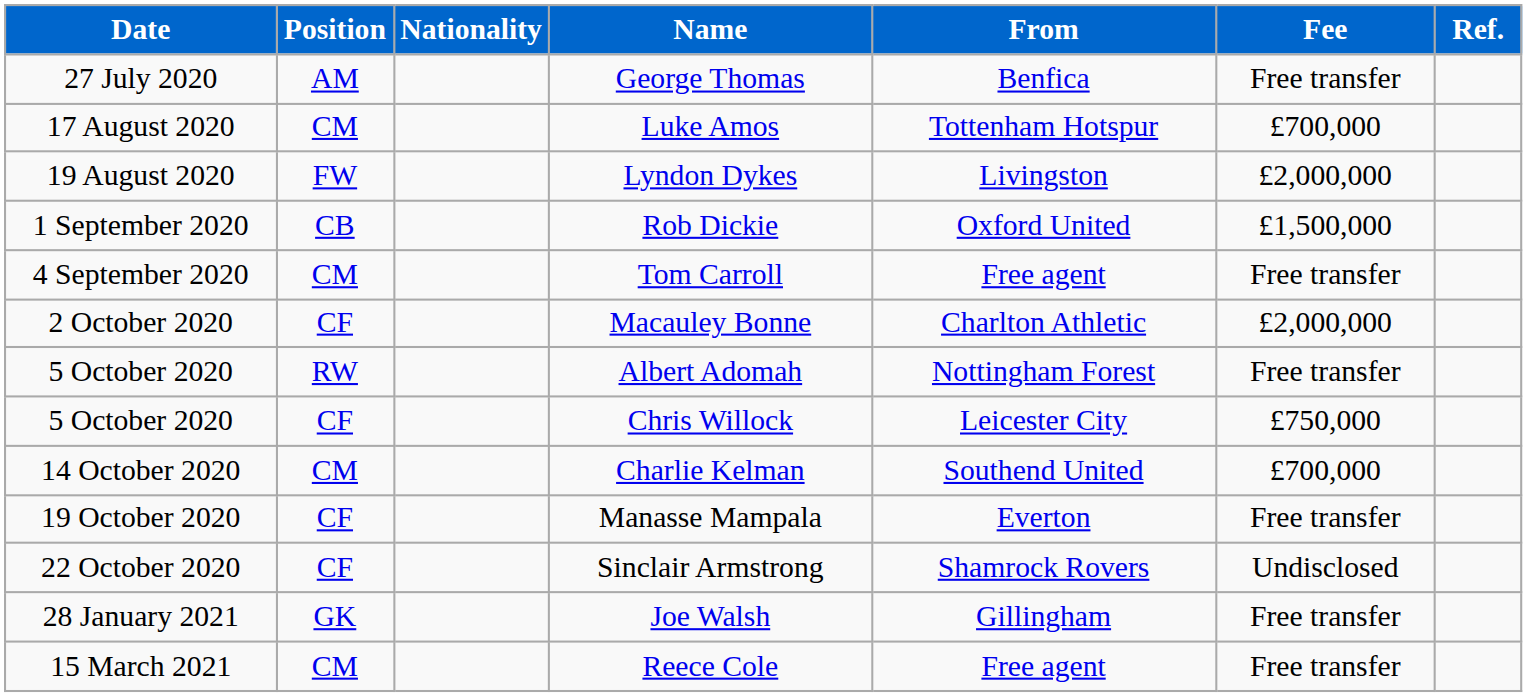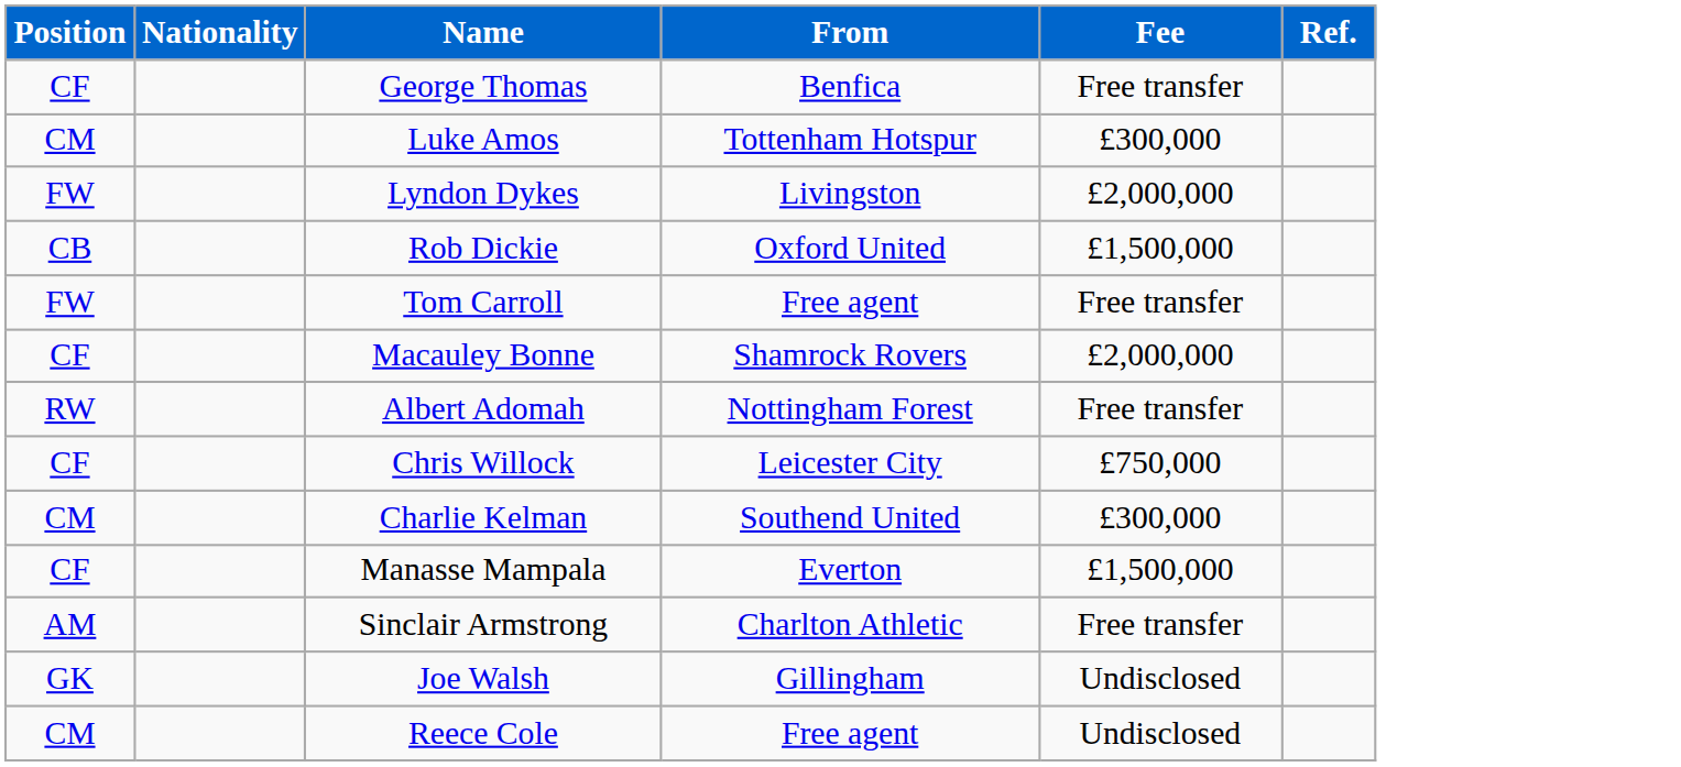 <table class="wikitable" style="text-align:center; font-size:90%; ">
 <tr>
-<th style="background:#0066CC; color:#FFFFFF; width:125px;">Date</th>
 <th style="background:#0066CC; color:#FFFFFF; width:50px;">Position</th>
 <th style="background:#0066CC; color:#FFFFFF; width:50px;">Nationality</th>
 <th style="background:#0066CC; color:#FFFFFF; width:150px;">Name</th>
 <th style="background:#0066CC; color:#FFFFFF; width:160px;">From</th>
 <th style="background:#0066CC; color:#FFFFFF; width:100px;">Fee</th>
 <th style="background:#0066CC; color:#FFFFFF; width:35px;">Ref.</th>
 </tr>
 <tr>
-<td>27 July 2020</td>
-<td><a href='#'>AM</a></td>
+<td><a href='#'>CF</a></td>
 <td></td>
 <td><a href='#'>George Thomas</a></td>
 <td> <a href='#'>Benfica</a></td>
 <td>Free transfer</td>
 <td></td>
 </tr>
 <tr>
-<td>17 August 2020</td>
 <td><a href='#'>CM</a></td>
 <td></td>
 <td><a href='#'>Luke Amos</a></td>
 <td> <a href='#'>Tottenham Hotspur</a></td>
-<td>£700,000</td>
+<td>£300,000</td>
 <td></td>
 </tr>
 <tr>
-<td>19 August 2020</td>
 <td><a href='#'>FW</a></td>
 <td></td>
 <td><a href='#'>Lyndon Dykes</a></td>
 <td> <a href='#'>Livingston</a></td>
 <td>£2,000,000</td>
 <td></td>
 </tr>
 <tr>
-<td>1 September 2020</td>
 <td><a href='#'>CB</a></td>
 <td></td>
 <td><a href='#'>Rob Dickie</a></td>
 <td> <a href='#'>Oxford United</a></td>
 <td>£1,500,000</td>
 <td></td>
 </tr>
 <tr>
-<td>4 September 2020</td>
-<td><a href='#'>CM</a></td>
+<td><a href='#'>FW</a></td>
 <td></td>
 <td><a href='#'>Tom Carroll</a></td>
 <td> <a href='#'>Free agent</a></td>
 <td>Free transfer</td>
 <td></td>
 </tr>
 <tr>
-<td>2 October 2020</td>
 <td><a href='#'>CF</a></td>
 <td></td>
 <td><a href='#'>Macauley Bonne</a></td>
-<td> <a href='#'>Charlton Athletic</a></td>
+<td> <a href='#'>Shamrock Rovers</a></td>
 <td>£2,000,000</td>
 <td></td>
 </tr>
 <tr>
-<td>5 October 2020</td>
 <td><a href='#'>RW</a></td>
 <td></td>
 <td><a href='#'>Albert Adomah</a></td>
 <td> <a href='#'>Nottingham Forest</a></td>
 <td>Free transfer</td>
 <td></td>
 </tr>
 <tr>
-<td>5 October 2020</td>
 <td><a href='#'>CF</a></td>
 <td></td>
 <td><a href='#'>Chris Willock</a></td>
 <td> <a href='#'>Leicester City</a></td>
 <td>£750,000</td>
 <td></td>
 </tr>
 <tr>
-<td>14 October 2020</td>
 <td><a href='#'>CM</a></td>
 <td></td>
 <td><a href='#'>Charlie Kelman</a></td>
 <td> <a href='#'>Southend United</a></td>
-<td>£700,000</td>
+<td>£300,000</td>
 <td></td>
 </tr>
 <tr>
-<td>19 October 2020</td>
 <td><a href='#'>CF</a></td>
 <td></td>
 <td>Manasse Mampala</td>
 <td> <a href='#'>Everton</a></td>
+<td>£1,500,000</td>
+<td></td>
+</tr>
+<tr>
+<td><a href='#'>AM</a></td>
+<td></td>
+<td>Sinclair Armstrong</td>
+<td> <a href='#'>Charlton Athletic</a></td>
 <td>Free transfer</td>
 <td></td>
 </tr>
 <tr>
-<td>22 October 2020</td>
-<td><a href='#'>CF</a></td>
+<td><a href='#'>GK</a></td>
 <td></td>
-<td>Sinclair Armstrong</td>
-<td> <a href='#'>Shamrock Rovers</a></td>
+<td><a href='#'>Joe Walsh</a></td>
+<td> <a href='#'>Gillingham</a></td>
 <td>Undisclosed</td>
 <td></td>
 </tr>
 <tr>
-<td>28 January 2021</td>
-<td><a href='#'>GK</a></td>
-<td></td>
-<td><a href='#'>Joe Walsh</a></td>
-<td> <a href='#'>Gillingham</a></td>
-<td>Free transfer</td>
-<td></td>
-</tr>
-<tr>
-<td>15 March 2021</td>
 <td><a href='#'>CM</a></td>
 <td></td>
 <td><a href='#'>Reece Cole</a></td>
 <td> <a href='#'>Free agent</a></td>
-<td>Free transfer</td>
+<td>Undisclosed</td>
 <td></td>
 </tr>
 </table>
